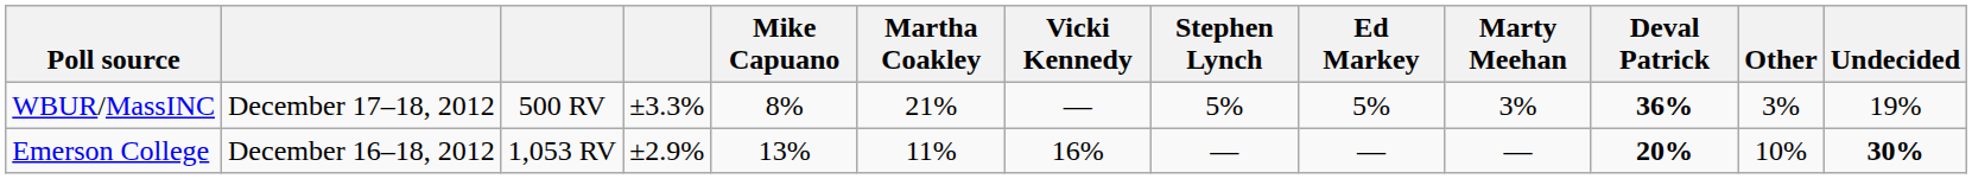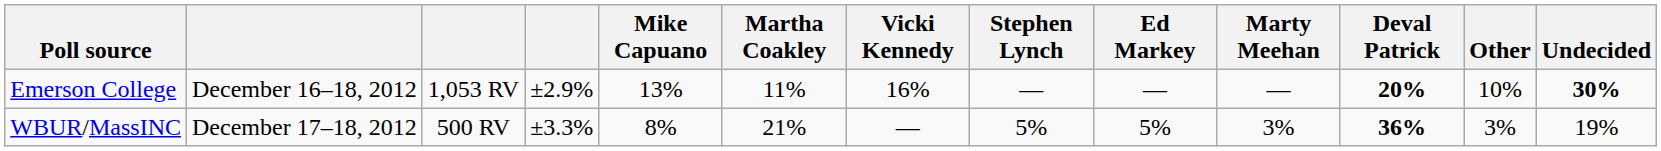 <table class="wikitable" style="text-align:center">
 <tr valign= bottom>
 <th>Poll source</th>
 <th></th>
 <th></th>
 <th></th>
 <th style="width:75px;">Mike<br>Capuano</th>
 <th style="width:75px;">Martha<br>Coakley</th>
 <th style="width:75px;">Vicki<br>Kennedy</th>
 <th style="width:75px;">Stephen<br>Lynch</th>
 <th style="width:75px;">Ed<br>Markey</th>
 <th style="width:75px;">Marty<br>Meehan</th>
 <th style="width:75px;">Deval<br>Patrick</th>
 <th>Other</th>
 <th>Undecided</th>
 </tr>
 <tr>
+<td align=left><a href='#'>Emerson College</a></td>
+<td>December 16–18, 2012</td>
+<td>1,053 RV</td>
+<td>±2.9%</td>
+<td>13%</td>
+<td>11%</td>
+<td>16%</td>
+<td>—</td>
+<td>—</td>
+<td>—</td>
+<td><strong>20%</strong></td>
+<td>10%</td>
+<td><strong>30%</strong></td>
+</tr>
+<tr>
 <td align=left><a href='#'>WBUR</a>/<a href='#'>MassINC</a></td>
 <td>December 17–18, 2012</td>
 <td>500 RV</td>
 <td>±3.3%</td>
 <td>8%</td>
 <td>21%</td>
 <td>—</td>
 <td>5%</td>
 <td>5%</td>
 <td>3%</td>
 <td><strong>36%</strong></td>
 <td>3%</td>
 <td>19%</td>
 </tr>
-<tr>
-<td align=left><a href='#'>Emerson College</a></td>
-<td>December 16–18, 2012</td>
-<td>1,053 RV</td>
-<td>±2.9%</td>
-<td>13%</td>
-<td>11%</td>
-<td>16%</td>
-<td>—</td>
-<td>—</td>
-<td>—</td>
-<td><strong>20%</strong></td>
-<td>10%</td>
-<td><strong>30%</strong></td>
-</tr>
 </table>
